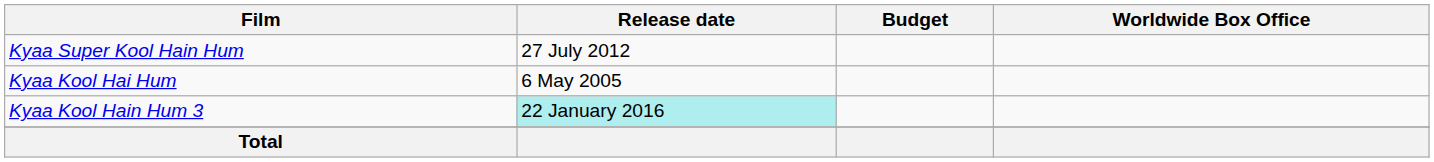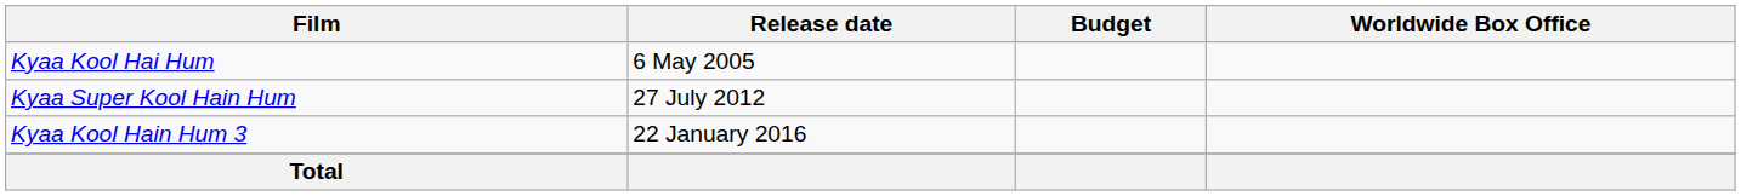 <table class="wikitable" style="width:75%;">
 <tr>
 <th style="text-align:centr;">Film</th>
 <th style="text-align:centr;">Release date</th>
 <th style="text-align:centr;">Budget</th>
 <th style="text-align:centr;">Worldwide Box Office</th>
 </tr>
 <tr>
+<td><em><a href='#'>Kyaa Kool Hai Hum</a></em></td>
+<td>6 May 2005</td>
+<td></td>
+<td></td>
+</tr>
+<tr>
 <td><em><a href='#'>Kyaa Super Kool Hain Hum</a></em></td>
 <td>27 July 2012</td>
 <td></td>
 <td></td>
 </tr>
 <tr>
-<td><em><a href='#'>Kyaa Kool Hai Hum</a></em></td>
-<td>6 May 2005</td>
-<td></td>
-<td></td>
-</tr>
-<tr>
 <td><em><a href='#'>Kyaa Kool Hain Hum 3</a></em></td>
-<td style="background: paleturquoise;">22 January 2016</td>
+<td>22 January 2016</td>
 <td></td>
 <td></td>
 </tr>
 <tr>
 </tr>
 <tr>
 <th>Total</th>
 <th></th>
 <th></th>
 <th></th>
 </tr>
 </table>
